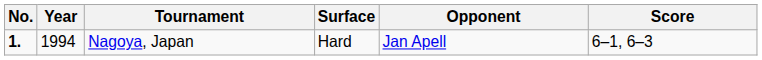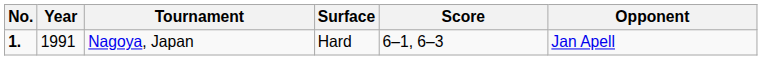 <table class="sortable wikitable" style=font-size:97%>
 <tr>
 <th style="width:20px" class="unsortable">No.</th>
 <th style="width:40px">Year</th>
 <th style="width:220px">Tournament</th>
 <th style="width:50px">Surface</th>
+<th style="width:160px" class="unsortable">Score</th>
 <th style="width:200px">Opponent</th>
-<th style="width:160px" class="unsortable">Score</th>
 </tr>
 <tr>
 <td><strong>1.</strong></td>
-<td>1994</td>
+<td>1991</td>
 <td><a href='#'>Nagoya</a>, Japan</td>
 <td>Hard</td>
+<td>6–1, 6–3</td>
 <td> <a href='#'>Jan Apell</a></td>
-<td>6–1, 6–3</td>
 </tr>
 </table>
